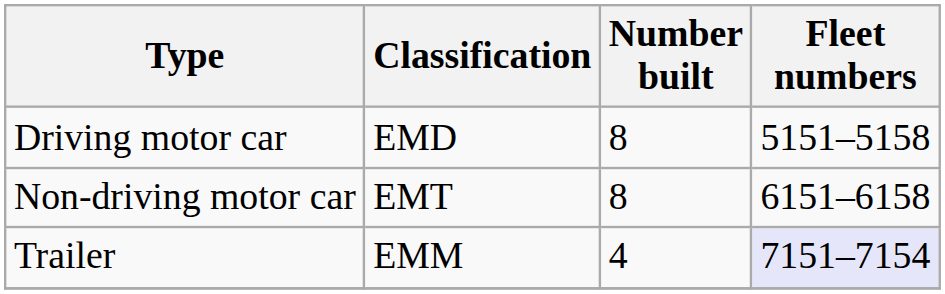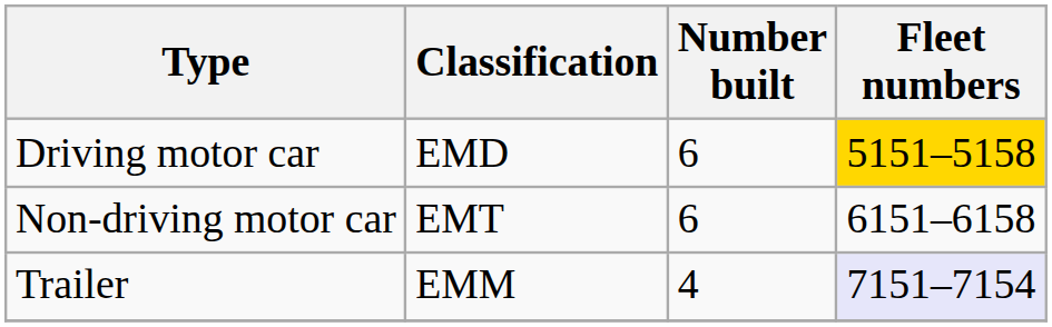 <table class="wikitable">
 <tr>
 <th>Type</th>
 <th>Classification</th>
 <th>Number<br>built</th>
 <th>Fleet<br>numbers</th>
 </tr>
 <tr>
 <td>Driving motor car</td>
 <td>EMD</td>
-<td>8</td>
-<td>5151–5158</td>
+<td>6</td>
+<td style="background: gold;">5151–5158</td>
 </tr>
 <tr>
 <td>Non-driving motor car</td>
 <td>EMT</td>
-<td>8</td>
+<td>6</td>
 <td>6151–6158</td>
 </tr>
 <tr>
 <td>Trailer</td>
 <td>EMM</td>
 <td>4</td>
 <td style="background: lavender;">7151–7154</td>
 </tr>
 <tr>
 </tr>
 </table>
